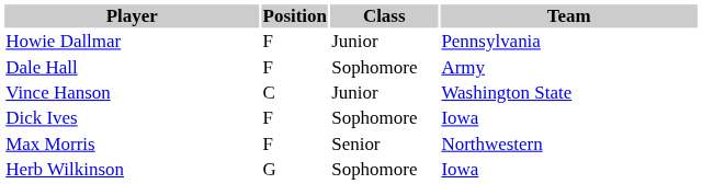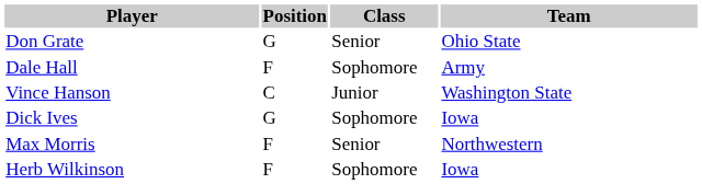 <table style="width:600px" "border:'1' 'solid' 'gray'">
 <tr>
 <th style="background:#CCCCCC;width:40%">Player</th>
 <th style="background:#CCCCCC;width:4%">Position</th>
 <th style="background:#CCCCCC;width:16%">Class</th>
 <th style="background:#CCCCCC;width:40%">Team</th>
 </tr>
 <tr>
-<td><a href='#'>Howie Dallmar</a></td>
-<td>F</td>
-<td>Junior</td>
-<td><a href='#'>Pennsylvania</a></td>
+<td><a href='#'>Don Grate</a></td>
+<td>G</td>
+<td>Senior</td>
+<td><a href='#'>Ohio State</a></td>
 </tr>
 <tr>
 <td><a href='#'>Dale Hall</a></td>
 <td>F</td>
 <td>Sophomore</td>
 <td><a href='#'>Army</a></td>
 </tr>
 <tr>
 <td><a href='#'>Vince Hanson</a></td>
 <td>C</td>
 <td>Junior</td>
 <td><a href='#'>Washington State</a></td>
 </tr>
 <tr>
 <td><a href='#'>Dick Ives</a></td>
-<td>F</td>
+<td>G</td>
 <td>Sophomore</td>
 <td><a href='#'>Iowa</a></td>
 </tr>
 <tr>
 <td><a href='#'>Max Morris</a></td>
 <td>F</td>
 <td>Senior</td>
 <td><a href='#'>Northwestern</a></td>
 </tr>
 <tr>
 <td><a href='#'>Herb Wilkinson</a></td>
-<td>G</td>
+<td>F</td>
 <td>Sophomore</td>
 <td><a href='#'>Iowa</a></td>
 </tr>
 </table>
